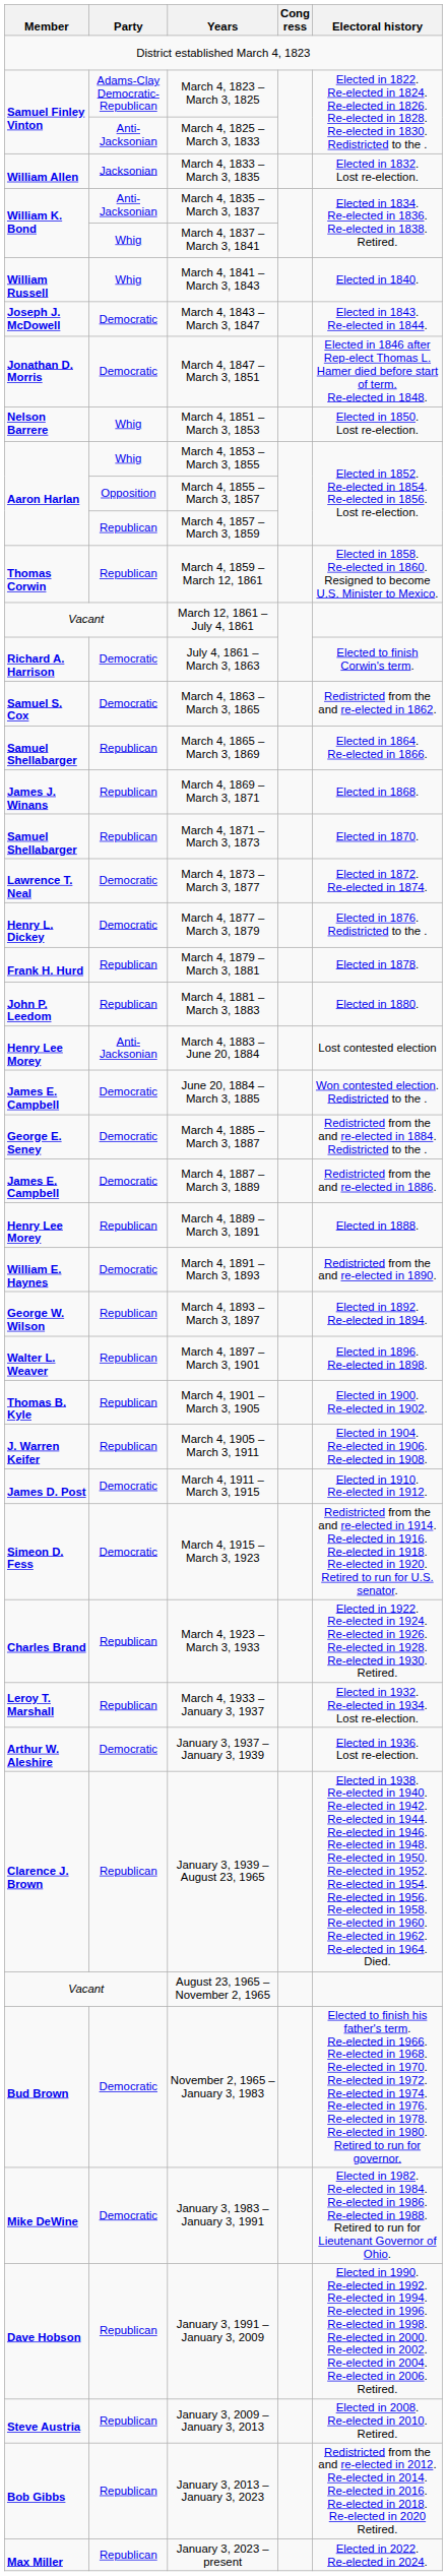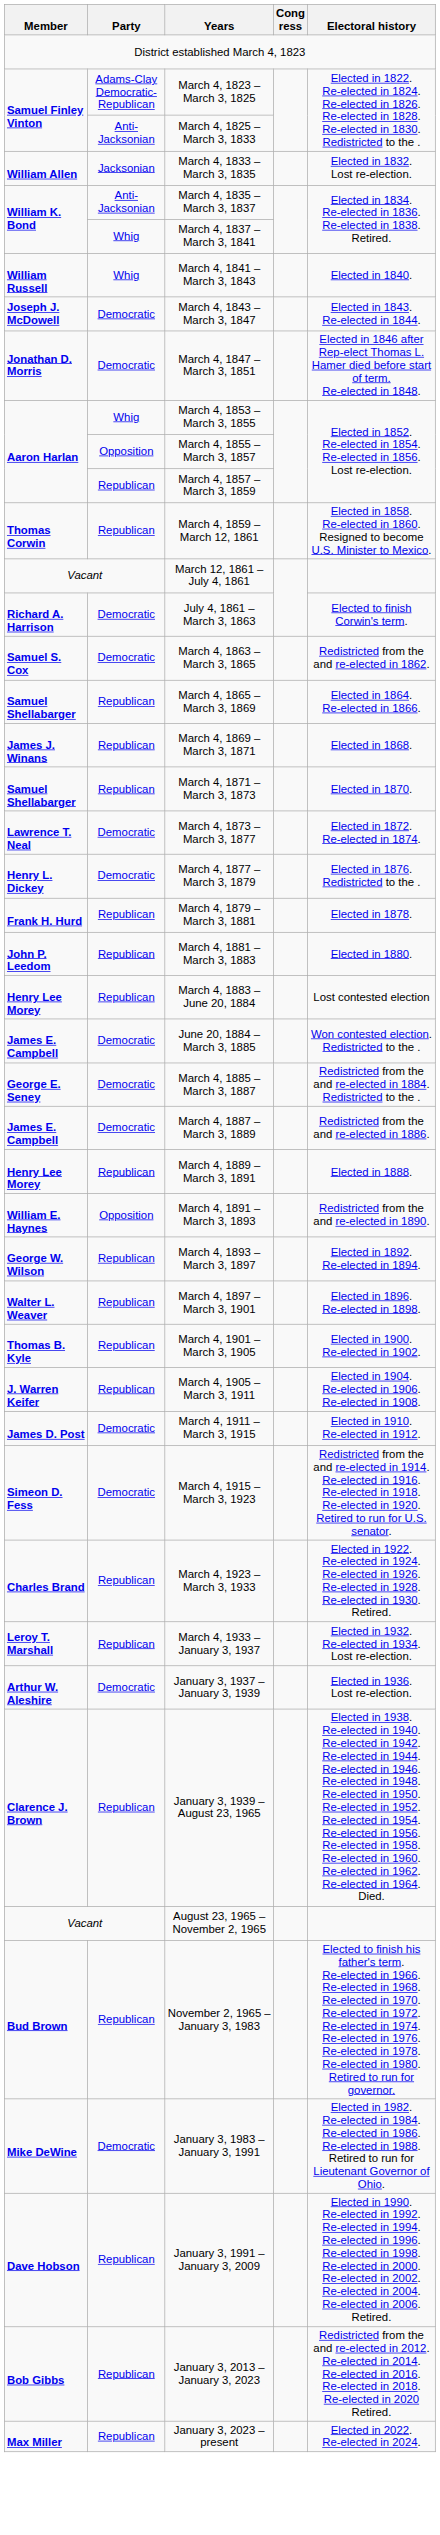 <table class=wikitable style="text-align:center">
 <tr valign=bottom>
 <th>Member</th>
 <th>Party</th>
 <th>Years</th>
 <th>Cong<br>ress</th>
 <th>Electoral history</th>
 </tr>
 <tr style="height:3em">
 <td colspan=5>District established March 4, 1823</td>
 </tr>
 <tr style="height:3em">
 <td rowspan=2 align=left><br><strong><a href='#'>Samuel Finley Vinton</a></strong><br></td>
 <td><a href='#'>Adams-Clay<br>Democratic-Republican</a></td>
 <td nowrap>March 4, 1823 –<br>March 3, 1825</td>
 <td rowspan=2></td>
 <td rowspan=2><a href='#'>Elected in 1822</a>.<br><a href='#'>Re-elected in 1824</a>.<br><a href='#'>Re-elected in 1826</a>.<br><a href='#'>Re-elected in 1828</a>.<br><a href='#'>Re-elected in 1830</a>.<br><a href='#'>Redistricted</a> to the .</td>
 </tr>
 <tr style="height:3em">
 <td><a href='#'>Anti-Jacksonian</a></td>
 <td nowrap>March 4, 1825 –<br>March 3, 1833</td>
 </tr>
 <tr style="height:3em">
 <td align=left><br><strong><a href='#'>William Allen</a></strong><br></td>
 <td><a href='#'>Jacksonian</a></td>
 <td nowrap>March 4, 1833 –<br>March 3, 1835</td>
 <td></td>
 <td><a href='#'>Elected in 1832</a>.<br>Lost re-election.</td>
 </tr>
 <tr style="height:3em">
 <td rowspan=2 align=left><strong><a href='#'>William K. Bond</a></strong><br></td>
 <td><a href='#'>Anti-Jacksonian</a></td>
 <td nowrap>March 4, 1835 –<br>March 3, 1837</td>
 <td rowspan=2></td>
 <td rowspan=2><a href='#'>Elected in 1834</a>.<br><a href='#'>Re-elected in 1836</a>.<br><a href='#'>Re-elected in 1838</a>.<br>Retired.</td>
 </tr>
 <tr style="height:3em">
 <td><a href='#'>Whig</a></td>
 <td nowrap>March 4, 1837 –<br>March 3, 1841</td>
 </tr>
 <tr style="height:3em">
 <td align=left><br><strong><a href='#'>William Russell</a></strong><br></td>
 <td><a href='#'>Whig</a></td>
 <td nowrap>March 4, 1841 –<br>March 3, 1843</td>
 <td></td>
 <td><a href='#'>Elected in 1840</a>.<br></td>
 </tr>
 <tr style="height:3em">
 <td align=left><strong><a href='#'>Joseph J. McDowell</a></strong><br></td>
 <td><a href='#'>Democratic</a></td>
 <td nowrap>March 4, 1843 –<br>March 3, 1847</td>
 <td></td>
 <td><a href='#'>Elected in 1843</a>.<br><a href='#'>Re-elected in 1844</a>.<br></td>
 </tr>
 <tr style="height:3em">
 <td align=left><strong><a href='#'>Jonathan D. Morris</a></strong><br></td>
 <td><a href='#'>Democratic</a></td>
 <td nowrap>March 4, 1847 –<br>March 3, 1851</td>
 <td></td>
 <td><a href='#'>Elected in 1846 after Rep-elect Thomas L. Hamer died before start of term.</a><br><a href='#'>Re-elected in 1848</a>.<br></td>
-</tr>
-<tr style="height:3em">
-<td align=left><strong><a href='#'>Nelson Barrere</a></strong><br></td>
-<td><a href='#'>Whig</a></td>
-<td nowrap>March 4, 1851 –<br>March 3, 1853</td>
-<td></td>
-<td><a href='#'>Elected in 1850</a>.<br>Lost re-election.</td>
 </tr>
 <tr style="height:3em">
 <td rowspan=3 align=left><br><strong><a href='#'>Aaron Harlan</a></strong><br></td>
 <td><a href='#'>Whig</a></td>
 <td nowrap>March 4, 1853 –<br>March 3, 1855</td>
 <td rowspan=3></td>
 <td rowspan=3><a href='#'>Elected in 1852</a>.<br><a href='#'>Re-elected in 1854</a>.<br><a href='#'>Re-elected in 1856</a>.<br>Lost re-election.</td>
 </tr>
 <tr style="height:3em">
 <td><a href='#'>Opposition</a></td>
 <td nowrap>March 4, 1855 –<br>March 3, 1857</td>
 </tr>
 <tr style="height:3em">
 <td><a href='#'>Republican</a></td>
 <td nowrap>March 4, 1857 –<br>March 3, 1859</td>
 </tr>
 <tr style="height:3em">
 <td align=left><br><strong><a href='#'>Thomas Corwin</a></strong><br></td>
 <td><a href='#'>Republican</a></td>
 <td nowrap>March 4, 1859 –<br>March 12, 1861</td>
 <td></td>
 <td><a href='#'>Elected in 1858</a>.<br><a href='#'>Re-elected in 1860</a>.<br>Resigned to become <a href='#'>U.S. Minister to Mexico</a>.</td>
 </tr>
 <tr style="height:3em">
 <td colspan=2><em>Vacant</em></td>
 <td nowrap>March 12, 1861 –<br>July 4, 1861</td>
 <td rowspan=2></td>
 <td></td>
 </tr>
 <tr style="height:3em">
 <td align=left><br><strong><a href='#'>Richard A. Harrison</a></strong><br></td>
 <td><a href='#'>Democratic</a></td>
 <td nowrap>July 4, 1861 –<br>March 3, 1863</td>
 <td><a href='#'>Elected to finish Corwin's term</a>.<br></td>
 </tr>
 <tr style="height:3em">
 <td align=left><br><strong><a href='#'>Samuel S. Cox</a></strong><br></td>
 <td><a href='#'>Democratic</a></td>
 <td nowrap>March 4, 1863 –<br>March 3, 1865</td>
 <td></td>
 <td><a href='#'>Redistricted</a> from the  and <a href='#'>re-elected in 1862</a>.<br></td>
 </tr>
 <tr style="height:3em">
 <td align=left><br><strong><a href='#'>Samuel Shellabarger</a></strong><br></td>
 <td><a href='#'>Republican</a></td>
 <td nowrap>March 4, 1865 –<br>March 3, 1869</td>
 <td></td>
 <td><a href='#'>Elected in 1864</a>.<br><a href='#'>Re-elected in 1866</a>.<br></td>
 </tr>
 <tr style="height:3em">
 <td align=left><br><strong><a href='#'>James J. Winans</a></strong><br></td>
 <td><a href='#'>Republican</a></td>
 <td nowrap>March 4, 1869 –<br>March 3, 1871</td>
 <td></td>
 <td><a href='#'>Elected in 1868</a>.<br></td>
 </tr>
 <tr style="height:3em">
 <td align=left><br><strong><a href='#'>Samuel Shellabarger</a></strong><br></td>
 <td><a href='#'>Republican</a></td>
 <td nowrap>March 4, 1871 –<br>March 3, 1873</td>
 <td></td>
 <td><a href='#'>Elected in 1870</a>.<br></td>
 </tr>
 <tr style="height:3em">
 <td align=left><br><strong><a href='#'>Lawrence T. Neal</a></strong><br></td>
 <td><a href='#'>Democratic</a></td>
 <td nowrap>March 4, 1873 –<br>March 3, 1877</td>
 <td></td>
 <td><a href='#'>Elected in 1872</a>.<br><a href='#'>Re-elected in 1874</a>.<br></td>
 </tr>
 <tr style="height:3em">
 <td align=left><br><strong><a href='#'>Henry L. Dickey</a></strong><br></td>
 <td><a href='#'>Democratic</a></td>
 <td nowrap>March 4, 1877 –<br>March 3, 1879</td>
 <td></td>
 <td><a href='#'>Elected in 1876</a>.<br><a href='#'>Redistricted</a> to the .</td>
 </tr>
 <tr style="height:3em">
 <td align=left><br><strong><a href='#'>Frank H. Hurd</a></strong><br></td>
 <td><a href='#'>Republican</a></td>
 <td nowrap>March 4, 1879 –<br>March 3, 1881</td>
 <td></td>
 <td><a href='#'>Elected in 1878</a>.<br></td>
 </tr>
 <tr style="height:3em">
 <td align=left><br><strong><a href='#'>John P. Leedom</a></strong><br></td>
 <td><a href='#'>Republican</a></td>
 <td nowrap>March 4, 1881 –<br>March 3, 1883</td>
 <td></td>
 <td><a href='#'>Elected in 1880</a>.<br></td>
 </tr>
 <tr style="height:3em">
 <td align=left><br><strong><a href='#'>Henry Lee Morey</a></strong><br></td>
-<td><a href='#'>Anti-Jacksonian</a></td>
+<td><a href='#'>Republican</a></td>
 <td nowrap>March 4, 1883 –<br>June 20, 1884</td>
 <td></td>
 <td>Lost contested election</td>
 </tr>
 <tr style="height:3em">
 <td align=left><br><strong><a href='#'>James E. Campbell</a></strong><br></td>
 <td><a href='#'>Democratic</a></td>
 <td nowrap>June 20, 1884 –<br>March 3, 1885</td>
 <td></td>
 <td><a href='#'>Won contested election</a>.<br><a href='#'>Redistricted</a> to the .</td>
 </tr>
 <tr style="height:3em">
 <td align=left><br><strong><a href='#'>George E. Seney</a></strong><br></td>
 <td><a href='#'>Democratic</a></td>
 <td nowrap>March 4, 1885 –<br>March 3, 1887</td>
 <td></td>
 <td><a href='#'>Redistricted</a> from the  and <a href='#'>re-elected in 1884</a>.<br><a href='#'>Redistricted</a> to the .</td>
 </tr>
 <tr style="height:3em">
 <td align=left><br><strong><a href='#'>James E. Campbell</a></strong><br></td>
 <td><a href='#'>Democratic</a></td>
 <td nowrap>March 4, 1887 –<br>March 3, 1889</td>
 <td></td>
 <td><a href='#'>Redistricted</a> from the  and <a href='#'>re-elected in 1886</a>.<br></td>
 </tr>
 <tr style="height:3em">
 <td align=left><br><strong><a href='#'>Henry Lee Morey</a></strong><br></td>
 <td><a href='#'>Republican</a></td>
 <td nowrap>March 4, 1889 –<br>March 3, 1891</td>
 <td></td>
 <td><a href='#'>Elected in 1888</a>.<br></td>
 </tr>
 <tr style="height:3em">
 <td align=left><br><strong><a href='#'>William E. Haynes</a></strong><br></td>
-<td><a href='#'>Democratic</a></td>
+<td><a href='#'>Opposition</a></td>
 <td nowrap>March 4, 1891 –<br>March 3, 1893</td>
 <td></td>
 <td><a href='#'>Redistricted</a> from the  and <a href='#'>re-elected in 1890</a>.<br></td>
 </tr>
 <tr style="height:3em">
 <td align=left><br><strong><a href='#'>George W. Wilson</a></strong><br></td>
 <td><a href='#'>Republican</a></td>
 <td nowrap>March 4, 1893 –<br>March 3, 1897</td>
 <td></td>
 <td><a href='#'>Elected in 1892</a>.<br><a href='#'>Re-elected in 1894</a>.<br></td>
 </tr>
 <tr style="height:3em">
 <td align=left><br><strong><a href='#'>Walter L. Weaver</a></strong><br></td>
 <td><a href='#'>Republican</a></td>
 <td nowrap>March 4, 1897 –<br>March 3, 1901</td>
 <td></td>
 <td><a href='#'>Elected in 1896</a>.<br><a href='#'>Re-elected in 1898</a>.<br></td>
 </tr>
 <tr style="height:3em">
 <td align=left><br><strong><a href='#'>Thomas B. Kyle</a></strong><br></td>
 <td><a href='#'>Republican</a></td>
 <td nowrap>March 4, 1901 –<br>March 3, 1905</td>
 <td></td>
 <td><a href='#'>Elected in 1900</a>.<br><a href='#'>Re-elected in 1902</a>.<br></td>
 </tr>
 <tr style="height:3em">
 <td align=left><br><strong><a href='#'>J. Warren Keifer</a></strong><br></td>
 <td><a href='#'>Republican</a></td>
 <td nowrap>March 4, 1905 –<br>March 3, 1911</td>
 <td></td>
 <td><a href='#'>Elected in 1904</a>.<br><a href='#'>Re-elected in 1906</a>.<br><a href='#'>Re-elected in 1908</a>.<br></td>
 </tr>
 <tr style="height:3em">
 <td align=left><br><strong><a href='#'>James D. Post</a></strong><br></td>
 <td><a href='#'>Democratic</a></td>
 <td nowrap>March 4, 1911 –<br>March 3, 1915</td>
 <td></td>
 <td><a href='#'>Elected in 1910</a>.<br><a href='#'>Re-elected in 1912</a>.<br></td>
 </tr>
 <tr style="height:3em">
 <td align=left><br><strong><a href='#'>Simeon D. Fess</a></strong><br></td>
 <td><a href='#'>Democratic</a></td>
 <td nowrap>March 4, 1915 –<br>March 3, 1923</td>
 <td></td>
 <td><a href='#'>Redistricted</a> from the  and <a href='#'>re-elected in 1914</a>.<br><a href='#'>Re-elected in 1916</a>.<br><a href='#'>Re-elected in 1918</a>.<br><a href='#'>Re-elected in 1920</a>.<br><a href='#'>Retired to run for U.S. senator</a>.</td>
 </tr>
 <tr style="height:3em">
 <td align=left><br><strong><a href='#'>Charles Brand</a></strong><br></td>
 <td><a href='#'>Republican</a></td>
 <td nowrap>March 4, 1923 –<br>March 3, 1933</td>
 <td></td>
 <td><a href='#'>Elected in 1922</a>.<br><a href='#'>Re-elected in 1924</a>.<br><a href='#'>Re-elected in 1926</a>.<br><a href='#'>Re-elected in 1928</a>.<br><a href='#'>Re-elected in 1930</a>.<br>Retired.</td>
 </tr>
 <tr style="height:3em">
 <td align=left><strong><a href='#'>Leroy T. Marshall</a></strong><br></td>
 <td><a href='#'>Republican</a></td>
 <td nowrap>March 4, 1933 –<br>January 3, 1937</td>
 <td></td>
 <td><a href='#'>Elected in 1932</a>.<br><a href='#'>Re-elected in 1934</a>.<br>Lost re-election.</td>
 </tr>
 <tr style="height:3em">
 <td align=left><br> <strong><a href='#'>Arthur W. Aleshire</a></strong><br></td>
 <td><a href='#'>Democratic</a></td>
 <td nowrap>January 3, 1937 –<br>January 3, 1939</td>
 <td></td>
 <td><a href='#'>Elected in 1936</a>.<br>Lost re-election.</td>
 </tr>
 <tr style="height:3em">
 <td align=left><br><strong><a href='#'>Clarence J. Brown</a></strong><br></td>
 <td><a href='#'>Republican</a></td>
 <td nowrap>January 3, 1939 –<br>August 23, 1965</td>
 <td></td>
 <td><a href='#'>Elected in 1938</a>.<br><a href='#'>Re-elected in 1940</a>.<br><a href='#'>Re-elected in 1942</a>.<br><a href='#'>Re-elected in 1944</a>.<br><a href='#'>Re-elected in 1946</a>.<br><a href='#'>Re-elected in 1948</a>.<br><a href='#'>Re-elected in 1950</a>.<br><a href='#'>Re-elected in 1952</a>.<br><a href='#'>Re-elected in 1954</a>.<br><a href='#'>Re-elected in 1956</a>.<br><a href='#'>Re-elected in 1958</a>.<br><a href='#'>Re-elected in 1960</a>.<br><a href='#'>Re-elected in 1962</a>.<br><a href='#'>Re-elected in 1964</a>.<br>Died.</td>
 </tr>
 <tr style="height:3em">
 <td colspan=2><em>Vacant</em></td>
 <td nowrap>August 23, 1965 –<br>November 2, 1965</td>
 <td></td>
 <td></td>
 </tr>
 <tr style="height:3em">
 <td align=left><br><strong><a href='#'>Bud Brown</a></strong><br></td>
-<td><a href='#'>Democratic</a></td>
+<td><a href='#'>Republican</a></td>
 <td nowrap>November 2, 1965 –<br>January 3, 1983</td>
 <td></td>
 <td><a href='#'>Elected to finish his father's term</a>.<br><a href='#'>Re-elected in 1966</a>.<br><a href='#'>Re-elected in 1968</a>.<br><a href='#'>Re-elected in 1970</a>.<br><a href='#'>Re-elected in 1972</a>.<br><a href='#'>Re-elected in 1974</a>.<br><a href='#'>Re-elected in 1976</a>.<br><a href='#'>Re-elected in 1978</a>.<br><a href='#'>Re-elected in 1980</a>.<br><a href='#'>Retired to run for governor.</a></td>
 </tr>
 <tr style="height:3em">
 <td align=left><br><strong><a href='#'>Mike DeWine</a></strong><br></td>
 <td><a href='#'>Democratic</a></td>
 <td nowrap>January 3, 1983 –<br>January 3, 1991</td>
 <td></td>
 <td><a href='#'>Elected in 1982</a>.<br><a href='#'>Re-elected in 1984</a>.<br><a href='#'>Re-elected in 1986</a>.<br><a href='#'>Re-elected in 1988</a>.<br>Retired to run for <a href='#'>Lieutenant Governor of Ohio</a>.</td>
 </tr>
 <tr style="height:3em">
 <td align=left><br><strong><a href='#'>Dave Hobson</a></strong><br></td>
 <td><a href='#'>Republican</a></td>
 <td nowrap>January 3, 1991 –<br>January 3, 2009</td>
 <td></td>
 <td><a href='#'>Elected in 1990</a>.<br><a href='#'>Re-elected in 1992</a>.<br><a href='#'>Re-elected in 1994</a>.<br><a href='#'>Re-elected in 1996</a>.<br><a href='#'>Re-elected in 1998</a>.<br><a href='#'>Re-elected in 2000</a>.<br><a href='#'>Re-elected in 2002</a>.<br><a href='#'>Re-elected in 2004</a>.<br><a href='#'>Re-elected in 2006</a>.<br>Retired.</td>
 </tr>
 <tr style="height:3em">
-<td align=left><br><strong><a href='#'>Steve Austria</a></strong><br></td>
-<td><a href='#'>Republican</a></td>
-<td nowrap>January 3, 2009 –<br>January 3, 2013</td>
-<td></td>
-<td><a href='#'>Elected in 2008</a>.<br><a href='#'>Re-elected in 2010</a>.<br>Retired.</td>
-</tr>
-<tr style="height:3em">
 <td align=left><br><strong><a href='#'>Bob Gibbs</a></strong><br></td>
 <td><a href='#'>Republican</a></td>
 <td nowrap>January 3, 2013 –<br>January 3, 2023</td>
 <td></td>
 <td><a href='#'>Redistricted</a> from the  and <a href='#'>re-elected in 2012</a>.<br><a href='#'>Re-elected in 2014</a>.<br><a href='#'>Re-elected in 2016</a>.<br><a href='#'>Re-elected in 2018</a>.<br><a href='#'>Re-elected in 2020</a><br>Retired.</td>
 </tr>
 <tr>
 <td align=left><br><strong><a href='#'>Max Miller</a></strong><br></td>
 <td><a href='#'>Republican</a></td>
 <td>January 3, 2023 –<br>present</td>
 <td></td>
 <td><a href='#'>Elected in 2022</a>.<br><a href='#'>Re-elected in 2024</a>.</td>
 </tr>
 </table>
